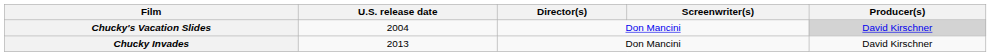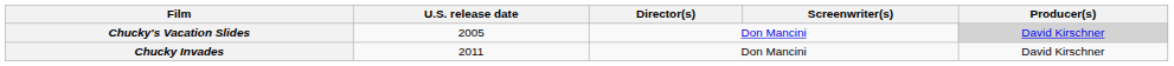 <table class="wikitable plainrowheaders"  style="text-align:center; width:100%;">
 <tr>
 <th scope="col">Film</th>
 <th scope="col">U.S. release date</th>
 <th scope="col">Director(s)</th>
 <th scope="col">Screenwriter(s)</th>
 <th scope="col">Producer(s)</th>
 </tr>
 <tr>
 <th scope="row"><em>Chucky's Vacation Slides</em></th>
-<td>2004</td>
+<td>2005</td>
 <td colspan="2"><a href='#'>Don Mancini</a></td>
 <td style="background: lightgrey;"><a href='#'>David Kirschner</a></td>
 </tr>
 <tr>
 <th scope="row"><em>Chucky Invades</em></th>
-<td>2013</td>
+<td>2011</td>
 <td colspan="2">Don Mancini</td>
 <td>David Kirschner</td>
 </tr>
 </table>
